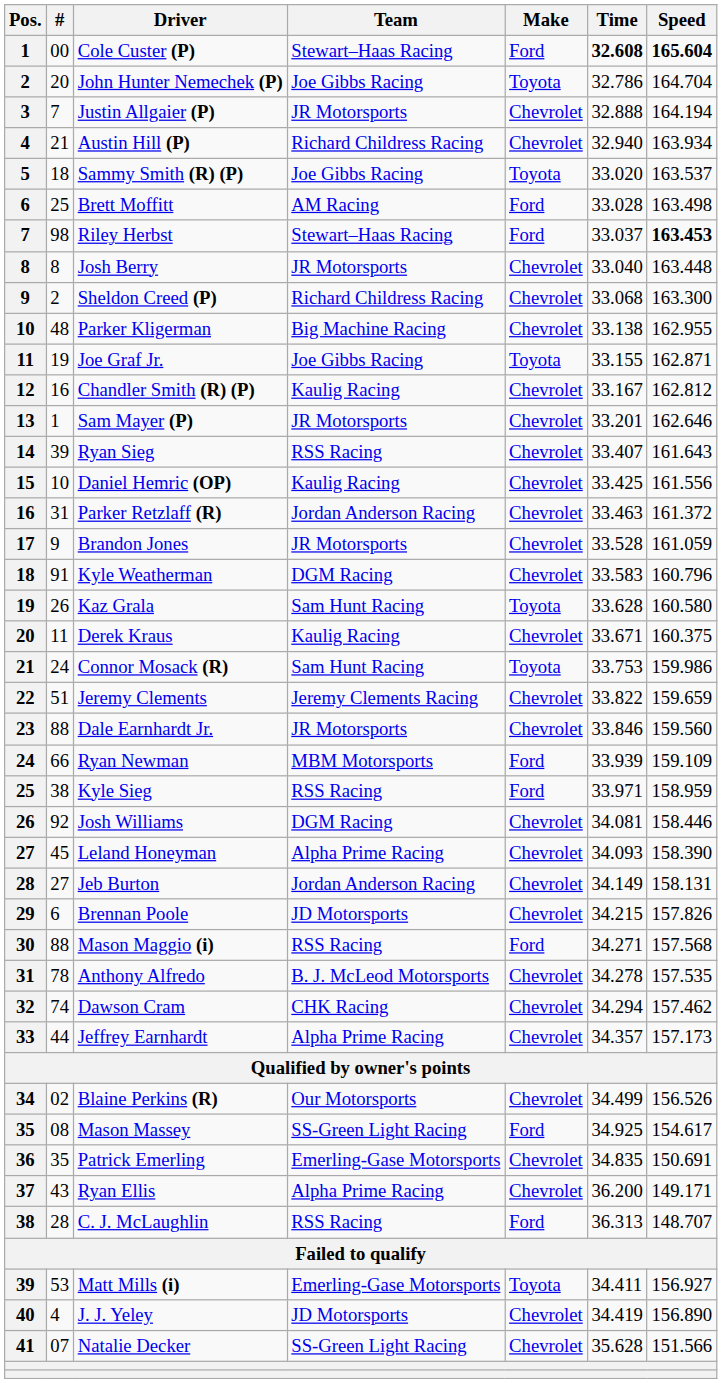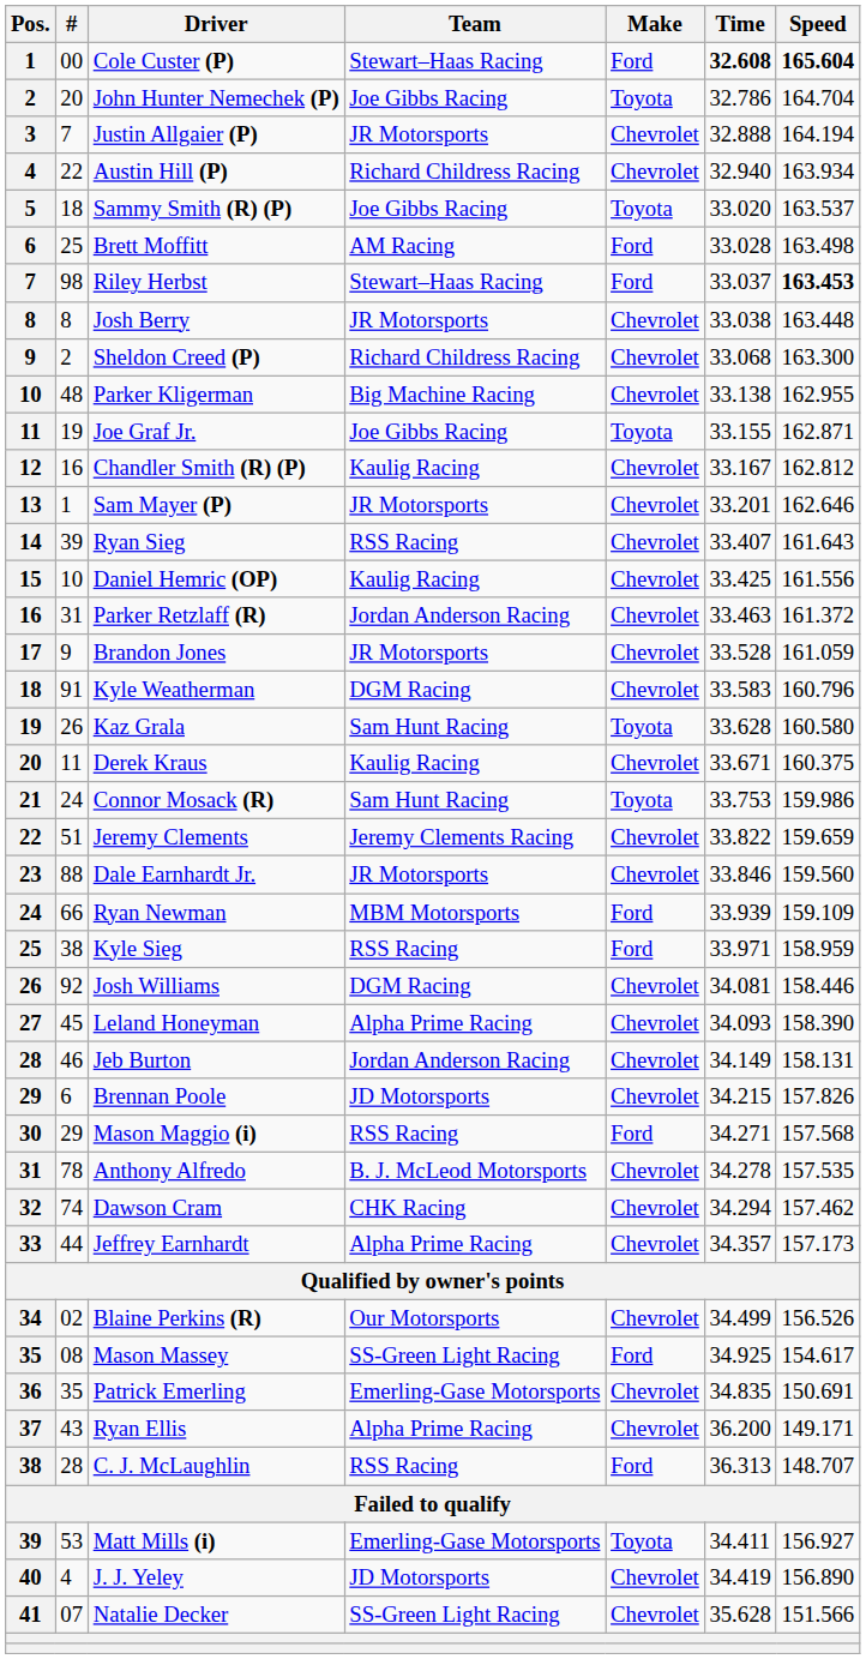 <table class="wikitable" style="font-size:95%">
 <tr>
 <th>Pos.</th>
 <th>#</th>
 <th>Driver</th>
 <th>Team</th>
 <th>Make</th>
 <th>Time</th>
 <th>Speed</th>
 </tr>
 <tr>
 <th>1</th>
 <td>00</td>
 <td><a href='#'>Cole Custer</a> <strong>(P)</strong></td>
 <td><a href='#'>Stewart–Haas Racing</a></td>
 <td><a href='#'>Ford</a></td>
 <td><strong>32.608</strong></td>
 <td><strong>165.604</strong></td>
 </tr>
 <tr>
 <th>2</th>
 <td>20</td>
 <td><a href='#'>John Hunter Nemechek</a> <strong>(P)</strong></td>
 <td><a href='#'>Joe Gibbs Racing</a></td>
 <td><a href='#'>Toyota</a></td>
 <td>32.786</td>
 <td>164.704</td>
 </tr>
 <tr>
 <th>3</th>
 <td>7</td>
 <td><a href='#'>Justin Allgaier</a> <strong>(P)</strong></td>
 <td><a href='#'>JR Motorsports</a></td>
 <td><a href='#'>Chevrolet</a></td>
 <td>32.888</td>
 <td>164.194</td>
 </tr>
 <tr>
 <th>4</th>
-<td>21</td>
+<td>22</td>
 <td><a href='#'>Austin Hill</a> <strong>(P)</strong></td>
 <td><a href='#'>Richard Childress Racing</a></td>
 <td><a href='#'>Chevrolet</a></td>
 <td>32.940</td>
 <td>163.934</td>
 </tr>
 <tr>
 <th>5</th>
 <td>18</td>
 <td><a href='#'>Sammy Smith</a> <strong>(R)</strong> <strong>(P)</strong></td>
 <td><a href='#'>Joe Gibbs Racing</a></td>
 <td><a href='#'>Toyota</a></td>
 <td>33.020</td>
 <td>163.537</td>
 </tr>
 <tr>
 <th>6</th>
 <td>25</td>
 <td><a href='#'>Brett Moffitt</a></td>
 <td><a href='#'>AM Racing</a></td>
 <td><a href='#'>Ford</a></td>
 <td>33.028</td>
 <td>163.498</td>
 </tr>
 <tr>
 <th>7</th>
 <td>98</td>
 <td><a href='#'>Riley Herbst</a></td>
 <td><a href='#'>Stewart–Haas Racing</a></td>
 <td><a href='#'>Ford</a></td>
 <td>33.037</td>
 <td><strong>163.453</strong></td>
 </tr>
 <tr>
 <th>8</th>
 <td>8</td>
 <td><a href='#'>Josh Berry</a></td>
 <td><a href='#'>JR Motorsports</a></td>
 <td><a href='#'>Chevrolet</a></td>
-<td>33.040</td>
+<td>33.038</td>
 <td>163.448</td>
 </tr>
 <tr>
 <th>9</th>
 <td>2</td>
 <td><a href='#'>Sheldon Creed</a> <strong>(P)</strong></td>
 <td><a href='#'>Richard Childress Racing</a></td>
 <td><a href='#'>Chevrolet</a></td>
 <td>33.068</td>
 <td>163.300</td>
 </tr>
 <tr>
 <th>10</th>
 <td>48</td>
 <td><a href='#'>Parker Kligerman</a></td>
 <td><a href='#'>Big Machine Racing</a></td>
 <td><a href='#'>Chevrolet</a></td>
 <td>33.138</td>
 <td>162.955</td>
 </tr>
 <tr>
 <th>11</th>
 <td>19</td>
 <td><a href='#'>Joe Graf Jr.</a></td>
 <td><a href='#'>Joe Gibbs Racing</a></td>
 <td><a href='#'>Toyota</a></td>
 <td>33.155</td>
 <td>162.871</td>
 </tr>
 <tr>
 <th>12</th>
 <td>16</td>
 <td><a href='#'>Chandler Smith</a> <strong>(R)</strong> <strong>(P)</strong></td>
 <td><a href='#'>Kaulig Racing</a></td>
 <td><a href='#'>Chevrolet</a></td>
 <td>33.167</td>
 <td>162.812</td>
 </tr>
 <tr>
 <th>13</th>
 <td>1</td>
 <td><a href='#'>Sam Mayer</a> <strong>(P)</strong></td>
 <td><a href='#'>JR Motorsports</a></td>
 <td><a href='#'>Chevrolet</a></td>
 <td>33.201</td>
 <td>162.646</td>
 </tr>
 <tr>
 <th>14</th>
 <td>39</td>
 <td><a href='#'>Ryan Sieg</a></td>
 <td><a href='#'>RSS Racing</a></td>
 <td><a href='#'>Chevrolet</a></td>
 <td>33.407</td>
 <td>161.643</td>
 </tr>
 <tr>
 <th>15</th>
 <td>10</td>
 <td><a href='#'>Daniel Hemric</a> <strong>(OP)</strong></td>
 <td><a href='#'>Kaulig Racing</a></td>
 <td><a href='#'>Chevrolet</a></td>
 <td>33.425</td>
 <td>161.556</td>
 </tr>
 <tr>
 <th>16</th>
 <td>31</td>
 <td><a href='#'>Parker Retzlaff</a> <strong>(R)</strong></td>
 <td><a href='#'>Jordan Anderson Racing</a></td>
 <td><a href='#'>Chevrolet</a></td>
 <td>33.463</td>
 <td>161.372</td>
 </tr>
 <tr>
 <th>17</th>
 <td>9</td>
 <td><a href='#'>Brandon Jones</a></td>
 <td><a href='#'>JR Motorsports</a></td>
 <td><a href='#'>Chevrolet</a></td>
 <td>33.528</td>
 <td>161.059</td>
 </tr>
 <tr>
 <th>18</th>
 <td>91</td>
 <td><a href='#'>Kyle Weatherman</a></td>
 <td><a href='#'>DGM Racing</a></td>
 <td><a href='#'>Chevrolet</a></td>
 <td>33.583</td>
 <td>160.796</td>
 </tr>
 <tr>
 <th>19</th>
 <td>26</td>
 <td><a href='#'>Kaz Grala</a></td>
 <td><a href='#'>Sam Hunt Racing</a></td>
 <td><a href='#'>Toyota</a></td>
 <td>33.628</td>
 <td>160.580</td>
 </tr>
 <tr>
 <th>20</th>
 <td>11</td>
 <td><a href='#'>Derek Kraus</a></td>
 <td><a href='#'>Kaulig Racing</a></td>
 <td><a href='#'>Chevrolet</a></td>
 <td>33.671</td>
 <td>160.375</td>
 </tr>
 <tr>
 <th>21</th>
 <td>24</td>
 <td><a href='#'>Connor Mosack</a> <strong>(R)</strong></td>
 <td><a href='#'>Sam Hunt Racing</a></td>
 <td><a href='#'>Toyota</a></td>
 <td>33.753</td>
 <td>159.986</td>
 </tr>
 <tr>
 <th>22</th>
 <td>51</td>
 <td><a href='#'>Jeremy Clements</a></td>
 <td><a href='#'>Jeremy Clements Racing</a></td>
 <td><a href='#'>Chevrolet</a></td>
 <td>33.822</td>
 <td>159.659</td>
 </tr>
 <tr>
 <th>23</th>
 <td>88</td>
 <td><a href='#'>Dale Earnhardt Jr.</a></td>
 <td><a href='#'>JR Motorsports</a></td>
 <td><a href='#'>Chevrolet</a></td>
 <td>33.846</td>
 <td>159.560</td>
 </tr>
 <tr>
 <th>24</th>
 <td>66</td>
 <td><a href='#'>Ryan Newman</a></td>
 <td><a href='#'>MBM Motorsports</a></td>
 <td><a href='#'>Ford</a></td>
 <td>33.939</td>
 <td>159.109</td>
 </tr>
 <tr>
 <th>25</th>
 <td>38</td>
 <td><a href='#'>Kyle Sieg</a></td>
 <td><a href='#'>RSS Racing</a></td>
 <td><a href='#'>Ford</a></td>
 <td>33.971</td>
 <td>158.959</td>
 </tr>
 <tr>
 <th>26</th>
 <td>92</td>
 <td><a href='#'>Josh Williams</a></td>
 <td><a href='#'>DGM Racing</a></td>
 <td><a href='#'>Chevrolet</a></td>
 <td>34.081</td>
 <td>158.446</td>
 </tr>
 <tr>
 <th>27</th>
 <td>45</td>
 <td><a href='#'>Leland Honeyman</a></td>
 <td><a href='#'>Alpha Prime Racing</a></td>
 <td><a href='#'>Chevrolet</a></td>
 <td>34.093</td>
 <td>158.390</td>
 </tr>
 <tr>
 <th>28</th>
-<td>27</td>
+<td>46</td>
 <td><a href='#'>Jeb Burton</a></td>
 <td><a href='#'>Jordan Anderson Racing</a></td>
 <td><a href='#'>Chevrolet</a></td>
 <td>34.149</td>
 <td>158.131</td>
 </tr>
 <tr>
 <th>29</th>
 <td>6</td>
 <td><a href='#'>Brennan Poole</a></td>
 <td><a href='#'>JD Motorsports</a></td>
 <td><a href='#'>Chevrolet</a></td>
 <td>34.215</td>
 <td>157.826</td>
 </tr>
 <tr>
 <th>30</th>
-<td>88</td>
+<td>29</td>
 <td><a href='#'>Mason Maggio</a> <strong>(i)</strong></td>
 <td><a href='#'>RSS Racing</a></td>
 <td><a href='#'>Ford</a></td>
 <td>34.271</td>
 <td>157.568</td>
 </tr>
 <tr>
 <th>31</th>
 <td>78</td>
 <td><a href='#'>Anthony Alfredo</a></td>
 <td><a href='#'>B. J. McLeod Motorsports</a></td>
 <td><a href='#'>Chevrolet</a></td>
 <td>34.278</td>
 <td>157.535</td>
 </tr>
 <tr>
 <th>32</th>
 <td>74</td>
 <td><a href='#'>Dawson Cram</a></td>
 <td><a href='#'>CHK Racing</a></td>
 <td><a href='#'>Chevrolet</a></td>
 <td>34.294</td>
 <td>157.462</td>
 </tr>
 <tr>
 <th>33</th>
 <td>44</td>
 <td><a href='#'>Jeffrey Earnhardt</a></td>
 <td><a href='#'>Alpha Prime Racing</a></td>
 <td><a href='#'>Chevrolet</a></td>
 <td>34.357</td>
 <td>157.173</td>
 </tr>
 <tr>
 <th colspan="7">Qualified by owner's points</th>
 </tr>
 <tr>
 <th>34</th>
 <td>02</td>
 <td><a href='#'>Blaine Perkins</a> <strong>(R)</strong></td>
 <td><a href='#'>Our Motorsports</a></td>
 <td><a href='#'>Chevrolet</a></td>
 <td>34.499</td>
 <td>156.526</td>
 </tr>
 <tr>
 <th>35</th>
 <td>08</td>
 <td><a href='#'>Mason Massey</a></td>
 <td><a href='#'>SS-Green Light Racing</a></td>
 <td><a href='#'>Ford</a></td>
 <td>34.925</td>
 <td>154.617</td>
 </tr>
 <tr>
 <th>36</th>
 <td>35</td>
 <td><a href='#'>Patrick Emerling</a></td>
 <td><a href='#'>Emerling-Gase Motorsports</a></td>
 <td><a href='#'>Chevrolet</a></td>
 <td>34.835</td>
 <td>150.691</td>
 </tr>
 <tr>
 <th>37</th>
 <td>43</td>
 <td><a href='#'>Ryan Ellis</a></td>
 <td><a href='#'>Alpha Prime Racing</a></td>
 <td><a href='#'>Chevrolet</a></td>
 <td>36.200</td>
 <td>149.171</td>
 </tr>
 <tr>
 <th>38</th>
 <td>28</td>
 <td><a href='#'>C. J. McLaughlin</a></td>
 <td><a href='#'>RSS Racing</a></td>
 <td><a href='#'>Ford</a></td>
 <td>36.313</td>
 <td>148.707</td>
 </tr>
 <tr>
 <th colspan="7">Failed to qualify</th>
 </tr>
 <tr>
 <th>39</th>
 <td>53</td>
 <td><a href='#'>Matt Mills</a> <strong>(i)</strong></td>
 <td><a href='#'>Emerling-Gase Motorsports</a></td>
 <td><a href='#'>Toyota</a></td>
 <td>34.411</td>
 <td>156.927</td>
 </tr>
 <tr>
 <th>40</th>
 <td>4</td>
 <td><a href='#'>J. J. Yeley</a></td>
 <td><a href='#'>JD Motorsports</a></td>
 <td><a href='#'>Chevrolet</a></td>
 <td>34.419</td>
 <td>156.890</td>
 </tr>
 <tr>
 <th>41</th>
 <td>07</td>
 <td><a href='#'>Natalie Decker</a></td>
 <td><a href='#'>SS-Green Light Racing</a></td>
 <td><a href='#'>Chevrolet</a></td>
 <td>35.628</td>
 <td>151.566</td>
 </tr>
 <tr>
 <th colspan="7"></th>
 </tr>
 <tr>
 <th colspan="7"></th>
 </tr>
 </table>
